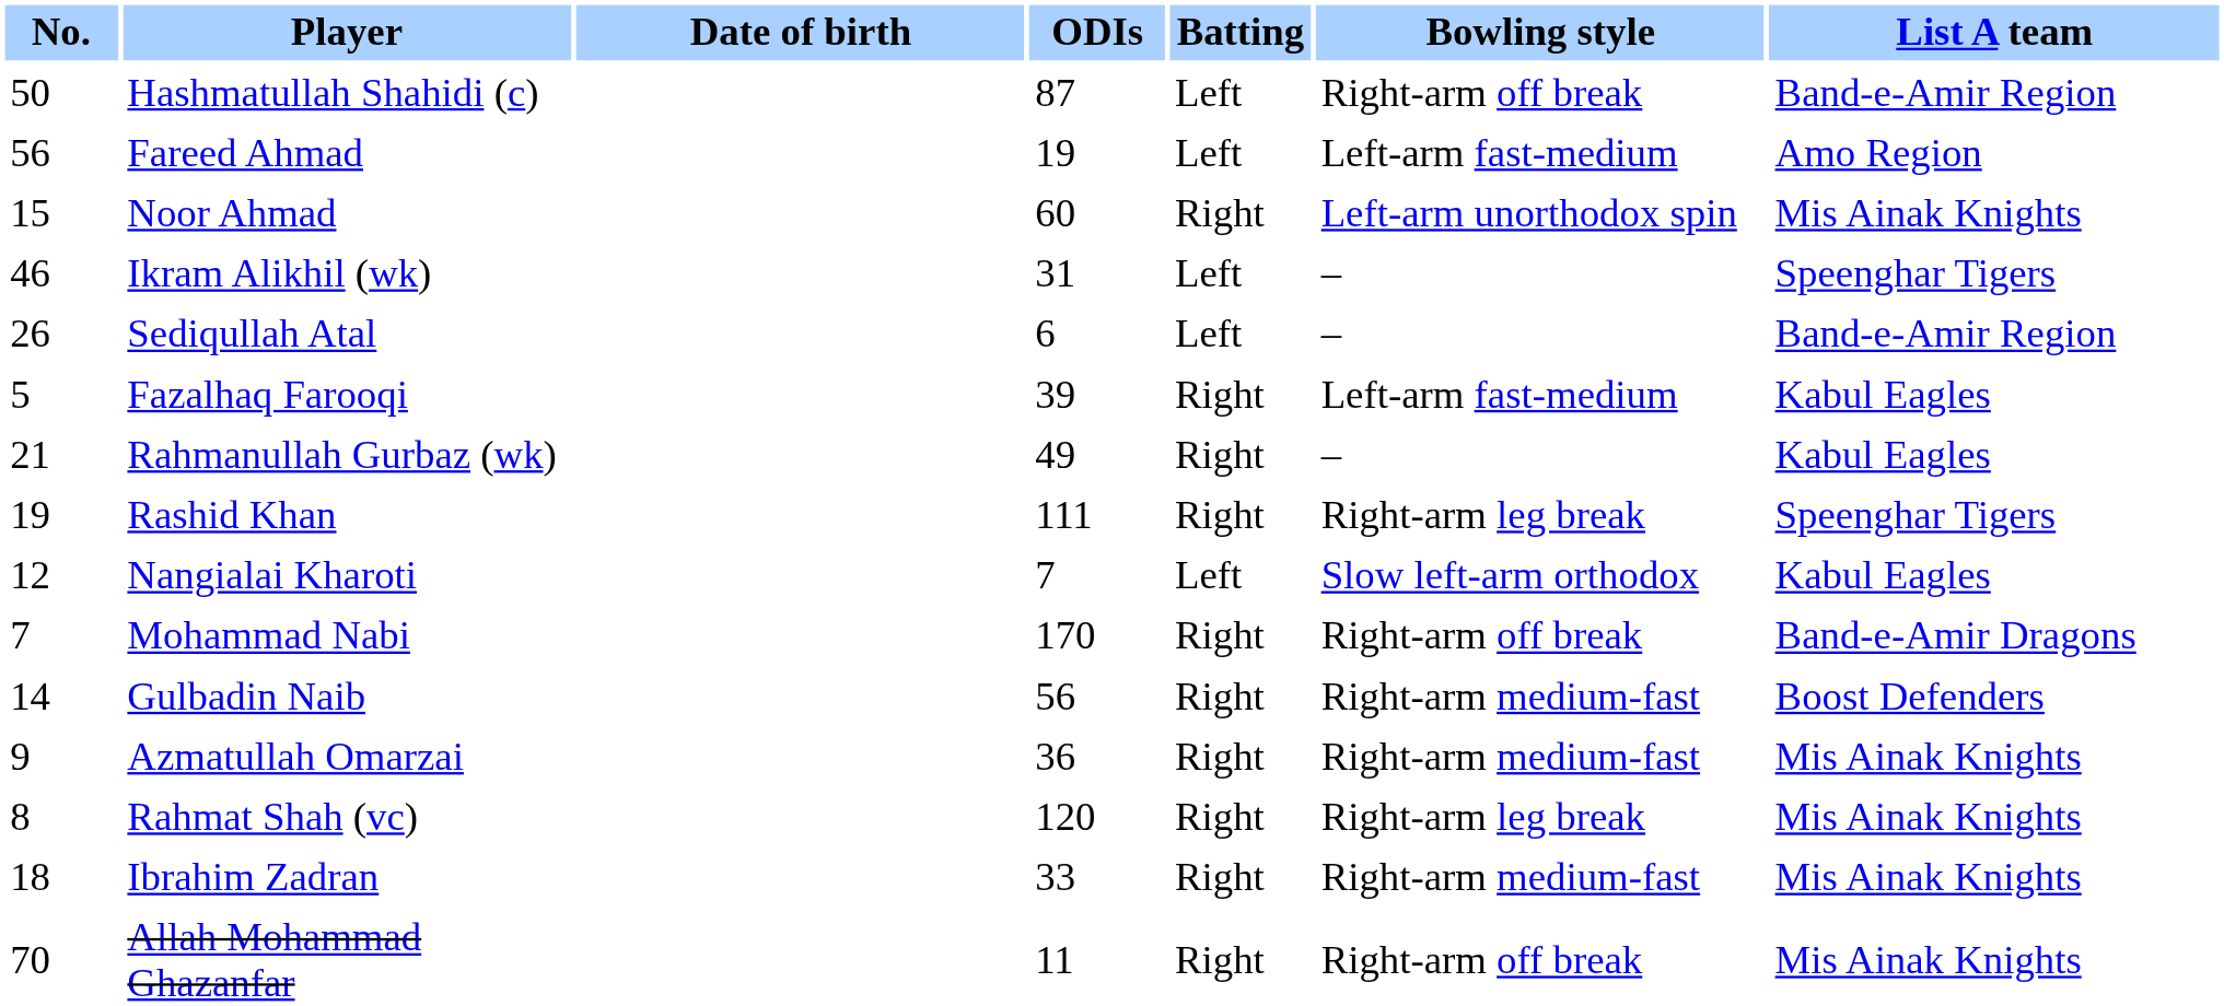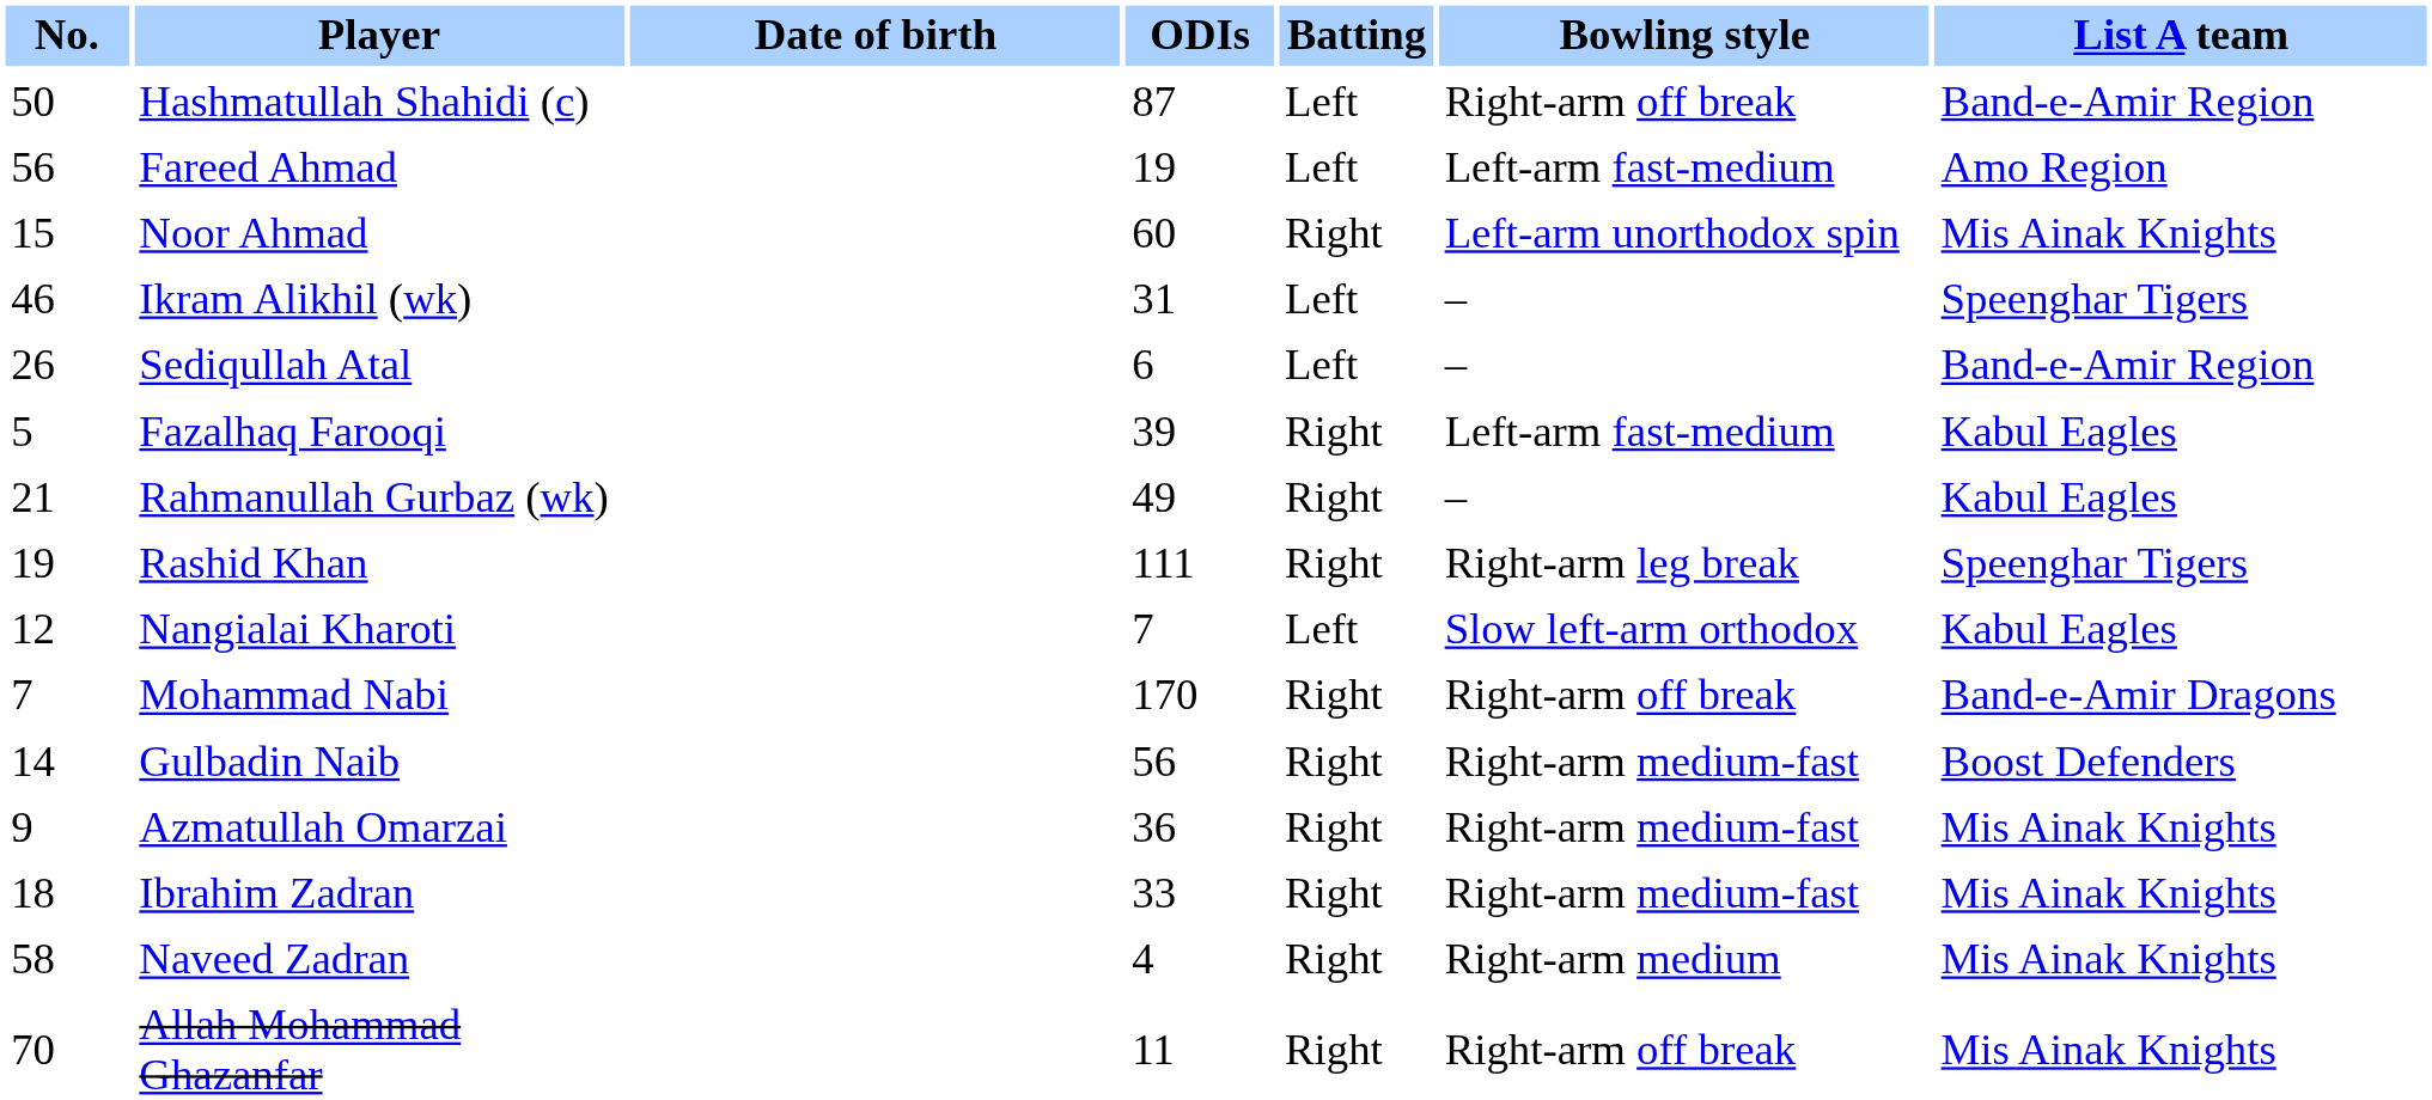 <table border="0" cellspacing="2" cellpadding="2" style="width:100%;">
 <tr style="background:#aad0ff;">
 <th width=5%>No.</th>
 <th width="20%">Player</th>
 <th width=20%>Date of birth</th>
 <th width=6%>ODIs</th>
 <th width=6%>Batting</th>
 <th width=20%>Bowling style</th>
 <th width=20%><a href='#'>List A</a> team</th>
 </tr>
 <tr>
 <td>50</td>
 <td><a href='#'>Hashmatullah Shahidi</a> (<a href='#'>c</a>)</td>
 <td></td>
 <td>87</td>
 <td>Left</td>
 <td>Right-arm <a href='#'>off break</a></td>
 <td> <a href='#'>Band-e-Amir Region</a></td>
 </tr>
 <tr>
 <td>56</td>
 <td><a href='#'>Fareed Ahmad</a></td>
 <td></td>
 <td>19</td>
 <td>Left</td>
 <td>Left-arm <a href='#'>fast-medium</a></td>
 <td> <a href='#'>Amo Region</a></td>
 </tr>
 <tr>
 <td>15</td>
 <td><a href='#'>Noor Ahmad</a></td>
 <td></td>
 <td>60</td>
 <td>Right</td>
 <td><a href='#'>Left-arm unorthodox spin</a></td>
 <td> <a href='#'>Mis Ainak Knights</a></td>
 </tr>
 <tr>
 <td>46</td>
 <td><a href='#'>Ikram Alikhil</a> (<a href='#'>wk</a>)</td>
 <td></td>
 <td>31</td>
 <td>Left</td>
 <td>–</td>
 <td> <a href='#'>Speenghar Tigers</a></td>
 </tr>
 <tr>
 <td>26</td>
 <td><a href='#'>Sediqullah Atal</a></td>
 <td></td>
 <td>6</td>
 <td>Left</td>
 <td>–</td>
 <td> <a href='#'>Band-e-Amir Region</a></td>
 </tr>
 <tr>
 <td>5</td>
 <td><a href='#'>Fazalhaq Farooqi</a></td>
 <td></td>
 <td>39</td>
 <td>Right</td>
 <td>Left-arm <a href='#'>fast-medium</a></td>
 <td> <a href='#'>Kabul Eagles</a></td>
 </tr>
 <tr>
 <td>21</td>
 <td><a href='#'>Rahmanullah Gurbaz</a> (<a href='#'>wk</a>)</td>
 <td></td>
 <td>49</td>
 <td>Right</td>
 <td>–</td>
 <td> <a href='#'>Kabul Eagles</a></td>
 </tr>
 <tr>
 <td>19</td>
 <td><a href='#'>Rashid Khan</a></td>
 <td></td>
 <td>111</td>
 <td>Right</td>
 <td>Right-arm <a href='#'>leg break</a></td>
 <td> <a href='#'>Speenghar Tigers</a></td>
 </tr>
 <tr>
 <td>12</td>
 <td><a href='#'>Nangialai Kharoti</a></td>
 <td></td>
 <td>7</td>
 <td>Left</td>
 <td><a href='#'>Slow left-arm orthodox</a></td>
 <td> <a href='#'>Kabul Eagles</a></td>
 </tr>
 <tr>
 <td>7</td>
 <td><a href='#'>Mohammad Nabi</a></td>
 <td></td>
 <td>170</td>
 <td>Right</td>
 <td>Right-arm <a href='#'>off break</a></td>
 <td> <a href='#'>Band-e-Amir Dragons</a></td>
 </tr>
 <tr>
 <td>14</td>
 <td><a href='#'>Gulbadin Naib</a></td>
 <td></td>
 <td>56</td>
 <td>Right</td>
 <td>Right-arm <a href='#'>medium-fast</a></td>
 <td> <a href='#'>Boost Defenders</a></td>
 </tr>
 <tr>
 <td>9</td>
 <td><a href='#'>Azmatullah Omarzai</a></td>
 <td></td>
 <td>36</td>
 <td>Right</td>
 <td>Right-arm <a href='#'>medium-fast</a></td>
 <td> <a href='#'>Mis Ainak Knights</a></td>
 </tr>
 <tr>
-<td>8</td>
-<td><a href='#'>Rahmat Shah</a> (<a href='#'>vc</a>)</td>
-<td></td>
-<td>120</td>
-<td>Right</td>
-<td>Right-arm <a href='#'>leg break</a></td>
-<td> <a href='#'>Mis Ainak Knights</a></td>
-</tr>
-<tr>
 <td>18</td>
 <td><a href='#'>Ibrahim Zadran</a></td>
 <td></td>
 <td>33</td>
 <td>Right</td>
 <td>Right-arm <a href='#'>medium-fast</a></td>
+<td> <a href='#'>Mis Ainak Knights</a></td>
+</tr>
+<tr>
+<td>58</td>
+<td><a href='#'>Naveed Zadran</a></td>
+<td></td>
+<td>4</td>
+<td>Right</td>
+<td>Right-arm <a href='#'>medium</a></td>
 <td> <a href='#'>Mis Ainak Knights</a></td>
 </tr>
 <tr>
 <td>70</td>
 <td><s><a href='#'>Allah Mohammad Ghazanfar</a></s></td>
 <td></td>
 <td>11</td>
 <td>Right</td>
 <td>Right-arm <a href='#'>off break</a></td>
 <td> <a href='#'>Mis Ainak Knights</a></td>
 </tr>
 <tr>
 </tr>
 </table>
